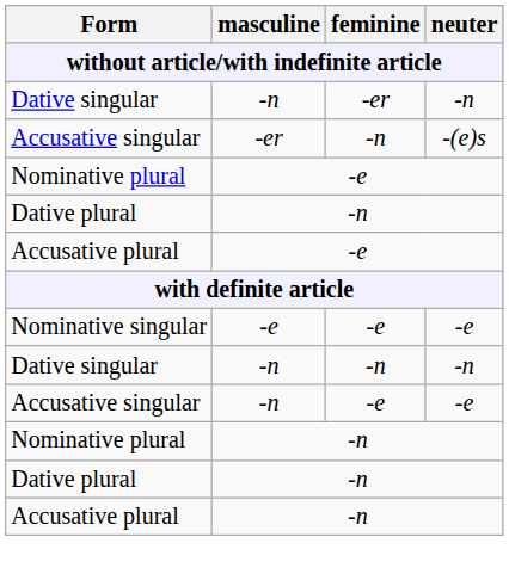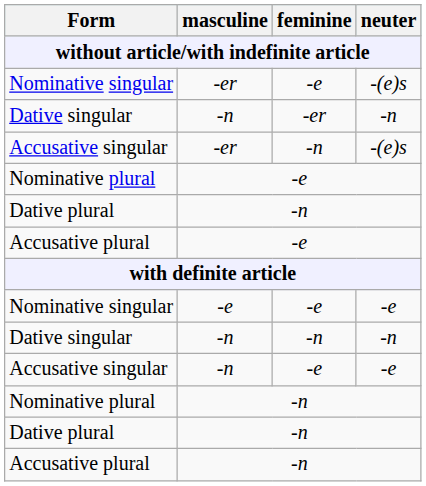 <table class="wikitable">
 <tr style="background:#c0f0f0;">
 <th>Form</th>
 <th>masculine</th>
 <th>feminine</th>
 <th>neuter</th>
 </tr>
 <tr>
 <th colspan="4" style="background:#f0f0ff;">without article/with indefinite article</th>
+</tr>
+<tr>
+<td><a href='#'>Nominative</a> <a href='#'>singular</a></td>
+<td style="text-align:center;"><em>-er</em></td>
+<td style="text-align:center;"><em>-e</em></td>
+<td style="text-align:center;"><em>-(e)s</em></td>
 </tr>
 <tr>
 <td><a href='#'>Dative</a> singular</td>
 <td style="text-align:center;"><em>-n</em></td>
 <td style="text-align:center;"><em>-er</em></td>
 <td style="text-align:center;"><em>-n</em></td>
 </tr>
 <tr>
 <td><a href='#'>Accusative</a> singular</td>
 <td style="text-align:center;"><em>-er</em></td>
 <td style="text-align:center;"><em>-n</em></td>
 <td style="text-align:center;"><em>-(e)s</em></td>
 </tr>
 <tr>
 <td>Nominative <a href='#'>plural</a></td>
 <td colspan="3" style="text-align:center;"><em>-e</em></td>
 </tr>
 <tr>
 <td>Dative plural</td>
 <td colspan="3" style="text-align:center;"><em>-n</em></td>
 </tr>
 <tr>
 <td>Accusative plural</td>
 <td colspan="3" style="text-align:center;"><em>-e</em></td>
 </tr>
 <tr>
 <th colspan="4" style="background:#f0f0ff;">with definite article</th>
 </tr>
 <tr>
 <td>Nominative singular</td>
 <td style="text-align:center;"><em>-e</em></td>
 <td style="text-align:center;"><em>-e</em></td>
 <td style="text-align:center;"><em>-e</em></td>
 </tr>
 <tr>
 <td>Dative singular</td>
 <td style="text-align:center;"><em>-n</em></td>
 <td style="text-align:center;"><em>-n</em></td>
 <td style="text-align:center;"><em>-n</em></td>
 </tr>
 <tr>
 <td>Accusative singular</td>
 <td style="text-align:center;"><em>-n</em></td>
 <td style="text-align:center;"><em>-e</em></td>
 <td style="text-align:center;"><em>-e</em></td>
 </tr>
 <tr>
 <td>Nominative plural</td>
 <td colspan="3" style="text-align:center;"><em>-n</em></td>
 </tr>
 <tr>
 <td>Dative plural</td>
 <td colspan="3" style="text-align:center;"><em>-n</em></td>
 </tr>
 <tr>
 <td>Accusative plural</td>
 <td colspan="3" style="text-align:center;"><em>-n</em></td>
 </tr>
 </table>
